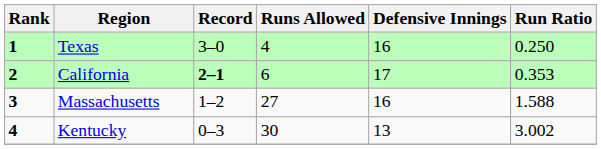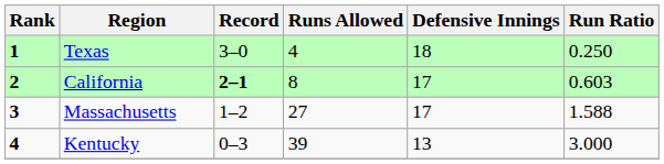 <table class="wikitable">
 <tr>
 <th>Rank</th>
 <th>Region</th>
 <th>Record</th>
 <th>Runs Allowed</th>
 <th>Defensive Innings</th>
 <th>Run Ratio</th>
 </tr>
 <tr bgcolor="bbffbb">
 <td><strong>1</strong></td>
 <td align="left" width="120"> <a href='#'>Texas</a></td>
 <td>3–0</td>
 <td>4</td>
-<td>16</td>
+<td>18</td>
 <td>0.250</td>
 </tr>
 <tr bgcolor="bbffbb">
 <td><strong>2</strong></td>
 <td align="left" width="120"> <a href='#'>California</a></td>
 <td><strong>2–1</strong></td>
-<td>6</td>
+<td>8</td>
 <td>17</td>
-<td>0.353</td>
+<td>0.603</td>
 </tr>
 <tr>
 <td><strong>3</strong></td>
 <td align="left" width="120"> <a href='#'>Massachusetts</a></td>
 <td>1–2</td>
 <td>27</td>
-<td>16</td>
+<td>17</td>
 <td>1.588</td>
 </tr>
 <tr>
 <td><strong>4</strong></td>
 <td align="left" width="120"> <a href='#'>Kentucky</a></td>
 <td>0–3</td>
-<td>30</td>
+<td>39</td>
 <td>13</td>
-<td>3.002</td>
+<td>3.000</td>
 </tr>
 <tr>
 </tr>
 </table>
